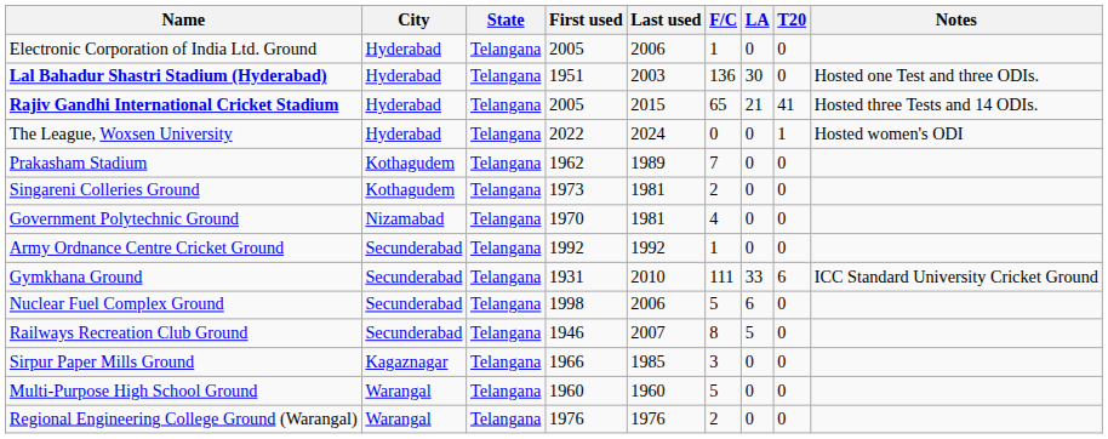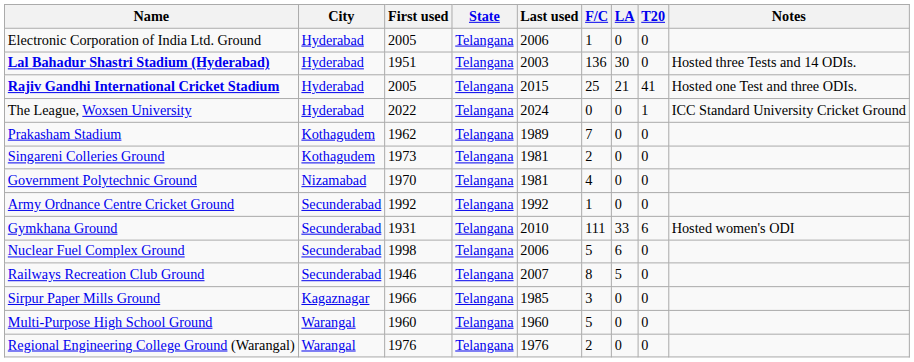 <table class="wikitable sortable collapsible static-row-numbers" style="font-size: 90%">
 <tr>
 <th>Name</th>
 <th>City</th>
+<th>First used</th>
 <th><a href='#'>State</a></th>
-<th>First used</th>
 <th>Last used</th>
 <th><a href='#'>F/C</a></th>
 <th><a href='#'>LA</a></th>
 <th><a href='#'>T20</a></th>
 <th>Notes</th>
 </tr>
 <tr>
 <td>Electronic Corporation of India Ltd. Ground</td>
 <td><a href='#'>Hyderabad</a></td>
+<td>2005</td>
 <td><a href='#'>Telangana</a></td>
-<td>2005</td>
 <td>2006</td>
 <td>1</td>
 <td>0</td>
 <td>0</td>
 <td></td>
 </tr>
 <tr>
 <td><strong><a href='#'>Lal Bahadur Shastri Stadium (Hyderabad)</a></strong></td>
 <td><a href='#'>Hyderabad</a></td>
+<td>1951</td>
 <td><a href='#'>Telangana</a></td>
-<td>1951</td>
 <td>2003</td>
 <td>136</td>
 <td>30</td>
 <td>0</td>
-<td>Hosted one Test and three ODIs.</td>
+<td>Hosted three Tests and 14 ODIs.</td>
 </tr>
 <tr>
 <td><strong><a href='#'>Rajiv Gandhi International Cricket Stadium</a></strong></td>
 <td><a href='#'>Hyderabad</a></td>
+<td>2005</td>
 <td><a href='#'>Telangana</a></td>
-<td>2005</td>
 <td>2015</td>
-<td>65</td>
+<td>25</td>
 <td>21</td>
 <td>41</td>
-<td>Hosted three Tests and 14 ODIs.</td>
+<td>Hosted one Test and three ODIs.</td>
 </tr>
 <tr>
 <td>The League, <a href='#'>Woxsen University</a></td>
 <td><a href='#'>Hyderabad</a></td>
+<td>2022</td>
 <td><a href='#'>Telangana</a></td>
-<td>2022</td>
 <td>2024</td>
 <td>0</td>
 <td>0</td>
 <td>1</td>
-<td>Hosted women's ODI</td>
+<td>ICC Standard University Cricket Ground</td>
 </tr>
 <tr>
 <td><a href='#'>Prakasham Stadium</a></td>
 <td><a href='#'>Kothagudem</a></td>
+<td>1962</td>
 <td><a href='#'>Telangana</a></td>
-<td>1962</td>
 <td>1989</td>
 <td>7</td>
 <td>0</td>
 <td>0</td>
 <td></td>
 </tr>
 <tr>
 <td><a href='#'>Singareni Colleries Ground</a></td>
 <td><a href='#'>Kothagudem</a></td>
+<td>1973</td>
 <td><a href='#'>Telangana</a></td>
-<td>1973</td>
 <td>1981</td>
 <td>2</td>
 <td>0</td>
 <td>0</td>
 <td></td>
 </tr>
 <tr>
 <td><a href='#'>Government Polytechnic Ground</a></td>
 <td><a href='#'>Nizamabad</a></td>
+<td>1970</td>
 <td><a href='#'>Telangana</a></td>
-<td>1970</td>
 <td>1981</td>
 <td>4</td>
 <td>0</td>
 <td>0</td>
 <td></td>
 </tr>
 <tr>
 <td><a href='#'>Army Ordnance Centre Cricket Ground</a></td>
 <td><a href='#'>Secunderabad</a></td>
+<td>1992</td>
 <td><a href='#'>Telangana</a></td>
-<td>1992</td>
 <td>1992</td>
 <td>1</td>
 <td>0</td>
 <td>0</td>
 <td></td>
 </tr>
 <tr>
 <td><a href='#'>Gymkhana Ground</a></td>
 <td><a href='#'>Secunderabad</a></td>
+<td>1931</td>
 <td><a href='#'>Telangana</a></td>
-<td>1931</td>
 <td>2010</td>
 <td>111</td>
 <td>33</td>
 <td>6</td>
-<td>ICC Standard University Cricket Ground</td>
+<td>Hosted women's ODI</td>
 </tr>
 <tr>
 <td><a href='#'>Nuclear Fuel Complex Ground</a></td>
 <td><a href='#'>Secunderabad</a></td>
+<td>1998</td>
 <td><a href='#'>Telangana</a></td>
-<td>1998</td>
 <td>2006</td>
 <td>5</td>
 <td>6</td>
 <td>0</td>
 <td></td>
 </tr>
 <tr>
 <td><a href='#'>Railways Recreation Club Ground</a></td>
 <td><a href='#'>Secunderabad</a></td>
+<td>1946</td>
 <td><a href='#'>Telangana</a></td>
-<td>1946</td>
 <td>2007</td>
 <td>8</td>
 <td>5</td>
 <td>0</td>
 <td></td>
 </tr>
 <tr>
 <td><a href='#'>Sirpur Paper Mills Ground</a></td>
 <td><a href='#'>Kagaznagar</a></td>
+<td>1966</td>
 <td><a href='#'>Telangana</a></td>
-<td>1966</td>
 <td>1985</td>
 <td>3</td>
 <td>0</td>
 <td>0</td>
 <td></td>
 </tr>
 <tr>
 <td><a href='#'>Multi-Purpose High School Ground</a></td>
 <td><a href='#'>Warangal</a></td>
+<td>1960</td>
 <td><a href='#'>Telangana</a></td>
-<td>1960</td>
 <td>1960</td>
 <td>5</td>
 <td>0</td>
 <td>0</td>
 <td></td>
 </tr>
 <tr>
 <td><a href='#'>Regional Engineering College Ground</a> (Warangal)</td>
 <td><a href='#'>Warangal</a></td>
+<td>1976</td>
 <td><a href='#'>Telangana</a></td>
-<td>1976</td>
 <td>1976</td>
 <td>2</td>
 <td>0</td>
 <td>0</td>
 <td></td>
 </tr>
 </table>
